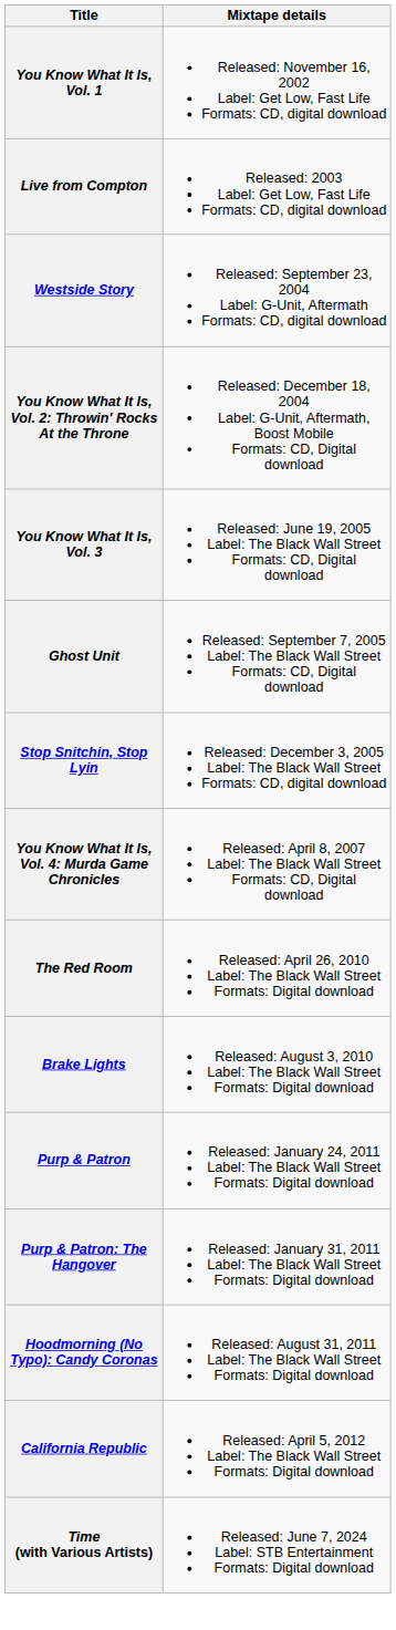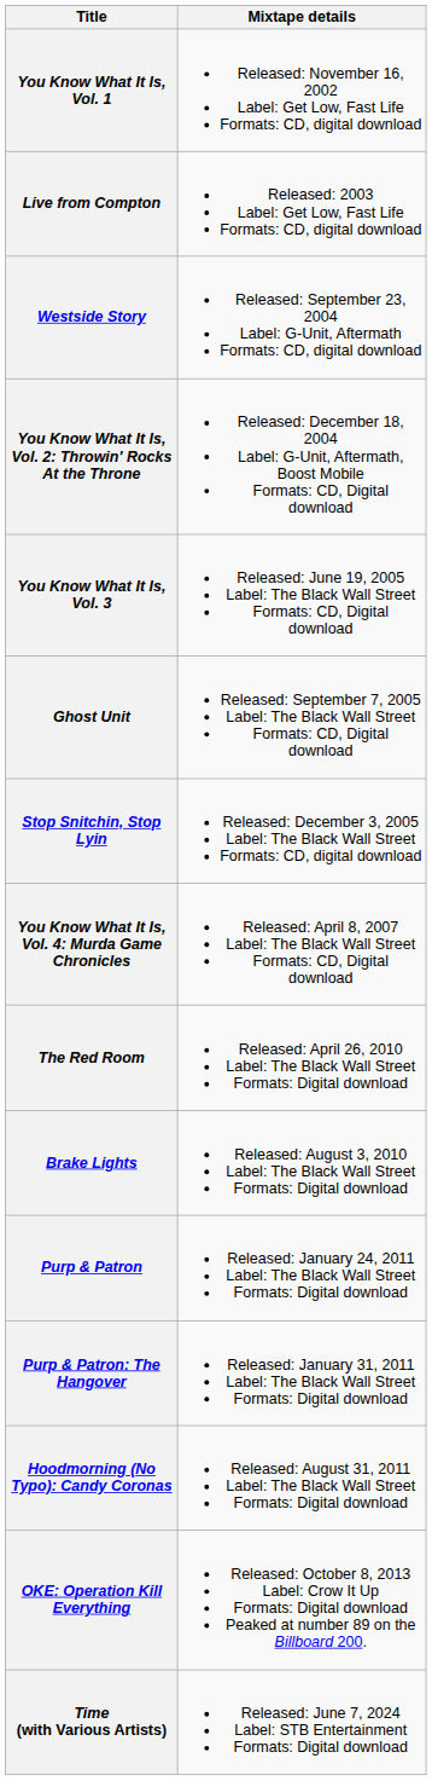 <table class="wikitable plainrowheaders" style="text-align:center;">
 <tr>
 <th scope="col" style="width:11em;">Title</th>
 <th scope="col" style="width:16em;">Mixtape details</th>
 </tr>
 <tr>
 <th scope="row"><em>You Know What It Is, Vol. 1</em></th>
 <td><br><ul><li>Released: November 16, 2002</li><li>Label: Get Low, Fast Life</li><li>Formats: CD, digital download</li></ul></td>
 </tr>
 <tr>
 <th scope="row"><em>Live from Compton</em></th>
 <td><br><ul><li>Released: 2003</li><li>Label: Get Low, Fast Life</li><li>Formats: CD, digital download</li></ul></td>
 </tr>
 <tr>
 <th scope="row"><em><a href='#'>Westside Story</a></em></th>
 <td><br><ul><li>Released: September 23, 2004</li><li>Label: G-Unit, Aftermath</li><li>Formats: CD, digital download</li></ul></td>
 </tr>
 <tr>
 <th scope="row"><em>You Know What It Is, Vol. 2: Throwin' Rocks At the Throne</em></th>
 <td><br><ul><li>Released: December 18, 2004</li><li>Label: G-Unit, Aftermath, Boost Mobile</li><li>Formats: CD, Digital download</li></ul></td>
 </tr>
 <tr>
 <th scope="row"><em>You Know What It Is, Vol. 3</em></th>
 <td><br><ul><li>Released: June 19, 2005</li><li>Label: The Black Wall Street</li><li>Formats: CD, Digital download</li></ul></td>
 </tr>
 <tr>
 <th scope="row"><em>Ghost Unit</em></th>
 <td><br><ul><li>Released: September 7, 2005</li><li>Label: The Black Wall Street</li><li>Formats: CD, Digital download</li></ul></td>
 </tr>
 <tr>
 <th scope="row"><em><a href='#'>Stop Snitchin, Stop Lyin</a></em></th>
 <td><br><ul><li>Released: December 3, 2005</li><li>Label: The Black Wall Street</li><li>Formats: CD, digital download</li></ul></td>
 </tr>
 <tr>
 <th scope="row"><em>You Know What It Is, Vol. 4: Murda Game Chronicles</em></th>
 <td><br><ul><li>Released: April 8, 2007</li><li>Label: The Black Wall Street</li><li>Formats: CD, Digital download</li></ul></td>
 </tr>
 <tr>
 <th scope="row"><em>The Red Room</em></th>
 <td><br><ul><li>Released: April 26, 2010</li><li>Label: The Black Wall Street</li><li>Formats: Digital download</li></ul></td>
 </tr>
 <tr>
 <th scope="row"><em><a href='#'>Brake Lights</a></em></th>
 <td><br><ul><li>Released: August 3, 2010</li><li>Label: The Black Wall Street</li><li>Formats: Digital download</li></ul></td>
 </tr>
 <tr>
 <th scope="row"><em><a href='#'>Purp & Patron</a></em></th>
 <td><br><ul><li>Released: January 24, 2011</li><li>Label: The Black Wall Street</li><li>Formats: Digital download</li></ul></td>
 </tr>
 <tr>
 <th scope="row"><em><a href='#'>Purp & Patron: The Hangover</a></em></th>
 <td><br><ul><li>Released: January 31, 2011</li><li>Label: The Black Wall Street</li><li>Formats: Digital download</li></ul></td>
 </tr>
 <tr>
 <th scope="row"><em><a href='#'>Hoodmorning (No Typo): Candy Coronas</a></em></th>
 <td><br><ul><li>Released: August 31, 2011</li><li>Label: The Black Wall Street</li><li>Formats: Digital download</li></ul></td>
 </tr>
 <tr>
-<th scope="row"><em><a href='#'>California Republic</a></em></th>
-<td><br><ul><li>Released: April 5, 2012</li><li>Label: The Black Wall Street</li><li>Formats: Digital download</li></ul></td>
+<th scope="row"><em><a href='#'>OKE: Operation Kill Everything</a></em></th>
+<td><br><ul><li>Released: October 8, 2013</li><li>Label: Crow It Up</li><li>Formats: Digital download</li><li>Peaked at number 89 on the <a href='#'><em>Billboard</em> 200</a>.</li></ul></td>
 </tr>
 <tr>
 <th scope="row"><em>Time</em><br><span>(with Various Artists)</span></th>
 <td><br><ul><li>Released: June 7, 2024</li><li>Label: STB Entertainment</li><li>Formats: Digital download</li></ul></td>
 </tr>
 </table>
